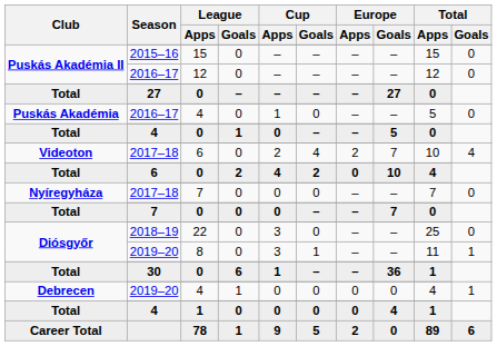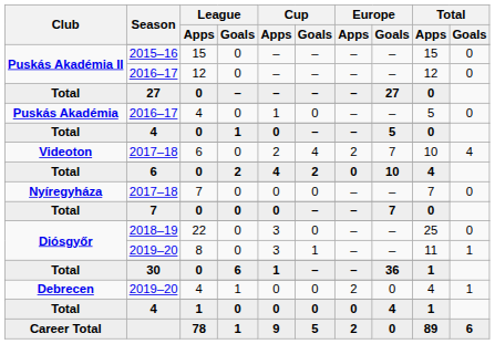 <table class="wikitable" style="font-size:90%; text-align: center;">
 <tr>
 <th rowspan="2">Club</th>
 <th rowspan="2">Season</th>
 <th colspan="2">League</th>
 <th colspan="2">Cup</th>
 <th colspan="2">Europe</th>
 <th colspan="2">Total</th>
 </tr>
 <tr>
 <th>Apps</th>
 <th>Goals</th>
 <th>Apps</th>
 <th>Goals</th>
 <th>Apps</th>
 <th>Goals</th>
 <th>Apps</th>
 <th>Goals</th>
 </tr>
 <tr ||-||-||-|->
 <td rowspan="4" valign="center"><strong><a href='#'>Puskás Akadémia II</a></strong></td>
 </tr>
 <tr>
 <td><a href='#'>2015–16</a></td>
 <td>15</td>
 <td>0</td>
 <td>–</td>
 <td>–</td>
 <td>–</td>
 <td>–</td>
 <td>15</td>
 <td>0</td>
 </tr>
 <tr>
 <td><a href='#'>2016–17</a></td>
 <td>12</td>
 <td>0</td>
 <td>–</td>
 <td>–</td>
 <td>–</td>
 <td>–</td>
 <td>12</td>
 <td>0</td>
 </tr>
 <tr>
 </tr>
 <tr style="font-weight:bold; background-color:#eeeeee;">
 <td>Total</td>
 <td>27</td>
 <td>0</td>
 <td>–</td>
 <td>–</td>
 <td>–</td>
 <td>–</td>
 <td>27</td>
 <td>0</td>
 </tr>
 <tr>
 <td rowspan="3" valign="center"><strong><a href='#'>Puskás Akadémia</a></strong></td>
 </tr>
 <tr>
 <td><a href='#'>2016–17</a></td>
 <td>4</td>
 <td>0</td>
 <td>1</td>
 <td>0</td>
 <td>–</td>
 <td>–</td>
 <td>5</td>
 <td>0</td>
 </tr>
 <tr>
 </tr>
 <tr style="font-weight:bold; background-color:#eeeeee;">
 <td>Total</td>
 <td>4</td>
 <td>0</td>
 <td>1</td>
 <td>0</td>
 <td>–</td>
 <td>–</td>
 <td>5</td>
 <td>0</td>
 </tr>
 <tr>
 <td rowspan="3" valign="center"><strong><a href='#'>Videoton</a></strong></td>
 </tr>
 <tr>
 <td><a href='#'>2017–18</a></td>
 <td>6</td>
 <td>0</td>
 <td>2</td>
 <td>4</td>
 <td>2</td>
 <td>7</td>
 <td>10</td>
 <td>4</td>
 </tr>
 <tr>
 </tr>
 <tr style="font-weight:bold; background-color:#eeeeee;">
 <td>Total</td>
 <td>6</td>
 <td>0</td>
 <td>2</td>
 <td>4</td>
 <td>2</td>
 <td>0</td>
 <td>10</td>
 <td>4</td>
 </tr>
 <tr>
 <td rowspan="3" valign="center"><strong><a href='#'>Nyíregyháza</a></strong></td>
 </tr>
 <tr>
 <td><a href='#'>2017–18</a></td>
 <td>7</td>
 <td>0</td>
 <td>0</td>
 <td>0</td>
 <td>–</td>
 <td>–</td>
 <td>7</td>
 <td>0</td>
 </tr>
 <tr>
 </tr>
 <tr style="font-weight:bold; background-color:#eeeeee;">
 <td>Total</td>
 <td>7</td>
 <td>0</td>
 <td>0</td>
 <td>0</td>
 <td>–</td>
 <td>–</td>
 <td>7</td>
 <td>0</td>
 </tr>
 <tr>
 <td rowspan="4" valign="center"><strong><a href='#'>Diósgyőr</a></strong></td>
 </tr>
 <tr>
 <td><a href='#'>2018–19</a></td>
 <td>22</td>
 <td>0</td>
 <td>3</td>
 <td>0</td>
 <td>–</td>
 <td>–</td>
 <td>25</td>
 <td>0</td>
 </tr>
 <tr>
 <td><a href='#'>2019–20</a></td>
 <td>8</td>
 <td>0</td>
 <td>3</td>
 <td>1</td>
 <td>–</td>
 <td>–</td>
 <td>11</td>
 <td>1</td>
 </tr>
 <tr>
 </tr>
 <tr style="font-weight:bold; background-color:#eeeeee;">
 <td>Total</td>
 <td>30</td>
 <td>0</td>
 <td>6</td>
 <td>1</td>
 <td>–</td>
 <td>–</td>
 <td>36</td>
 <td>1</td>
 </tr>
 <tr>
 <td rowspan="3" valign="center"><strong><a href='#'>Debrecen</a></strong></td>
 </tr>
 <tr>
 <td><a href='#'>2019–20</a></td>
 <td>4</td>
 <td>1</td>
 <td>0</td>
 <td>0</td>
-<td>0</td>
+<td>2</td>
 <td>0</td>
 <td>4</td>
 <td>1</td>
 </tr>
 <tr>
 </tr>
 <tr style="font-weight:bold; background-color:#eeeeee;">
 <td>Total</td>
 <td>4</td>
 <td>1</td>
 <td>0</td>
 <td>0</td>
 <td>0</td>
 <td>0</td>
 <td>4</td>
 <td>1</td>
 </tr>
 <tr style="font-weight:bold; background-color:#eeeeee;">
 <td rowspan="2" valign="top"><strong>Career Total</strong></td>
 <td></td>
 <td><strong>78</strong></td>
 <td><strong>1</strong></td>
 <td><strong>9</strong></td>
 <td><strong>5</strong></td>
 <td><strong>2</strong></td>
 <td><strong>0</strong></td>
 <td><strong>89</strong></td>
 <td><strong>6</strong></td>
 </tr>
 </table>
